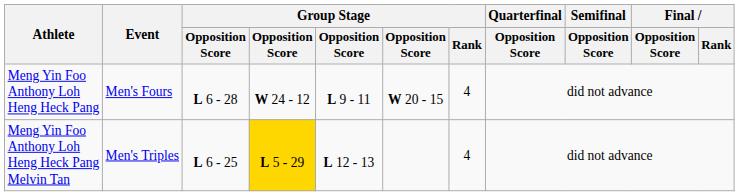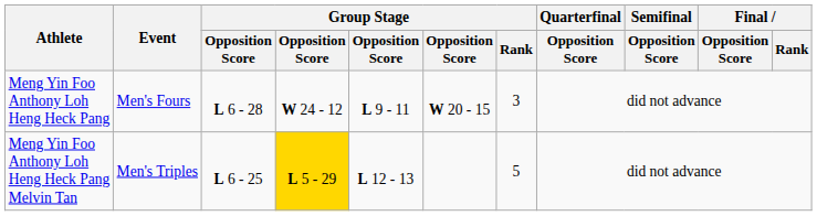 <table class="wikitable" style="font-size:88%">
 <tr>
 <th rowspan=2>Athlete</th>
 <th rowspan=2>Event</th>
 <th colspan=5>Group Stage</th>
 <th>Quarterfinal</th>
 <th>Semifinal</th>
 <th colspan=2>Final / </th>
 </tr>
 <tr style="font-size:95%">
 <th>Opposition<br>Score</th>
 <th>Opposition<br>Score</th>
 <th>Opposition<br>Score</th>
 <th>Opposition<br>Score</th>
 <th>Rank</th>
 <th>Opposition<br>Score</th>
 <th>Opposition<br>Score</th>
 <th>Opposition<br>Score</th>
 <th>Rank</th>
 </tr>
 <tr align=center>
 <td align=left><a href='#'>Meng Yin Foo</a><br><a href='#'>Anthony Loh</a><br><a href='#'>Heng Heck Pang</a></td>
 <td align=left><a href='#'>Men's Fours</a></td>
 <td><br><strong>L</strong> 6 - 28</td>
 <td><br><strong>W</strong> 24 - 12</td>
 <td><br><strong>L</strong> 9 - 11</td>
 <td><br><strong>W</strong> 20 - 15</td>
-<td>4</td>
+<td>3</td>
 <td colspan=4>did not advance</td>
 </tr>
 <tr align=center>
 <td align=left><a href='#'>Meng Yin Foo</a><br><a href='#'>Anthony Loh</a><br><a href='#'>Heng Heck Pang</a><br><a href='#'>Melvin Tan</a></td>
 <td align=left><a href='#'>Men's Triples</a></td>
 <td><br><strong>L</strong> 6 - 25</td>
 <td style="background: gold;"><br><strong>L</strong> 5 - 29</td>
 <td><br><strong>L</strong> 12 - 13</td>
 <td></td>
-<td>4</td>
+<td>5</td>
 <td colspan=4>did not advance</td>
 </tr>
 </table>
